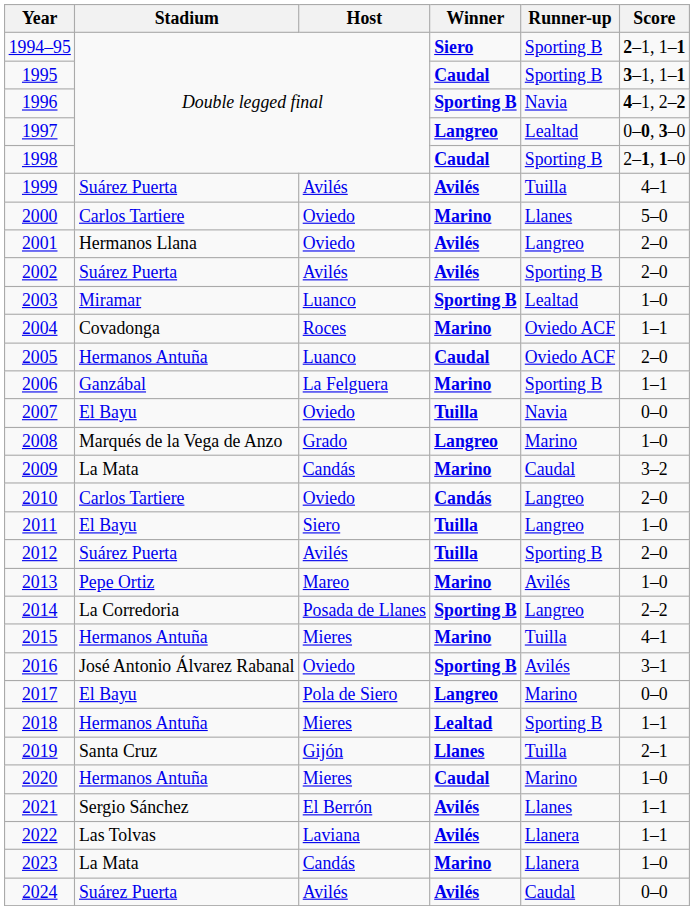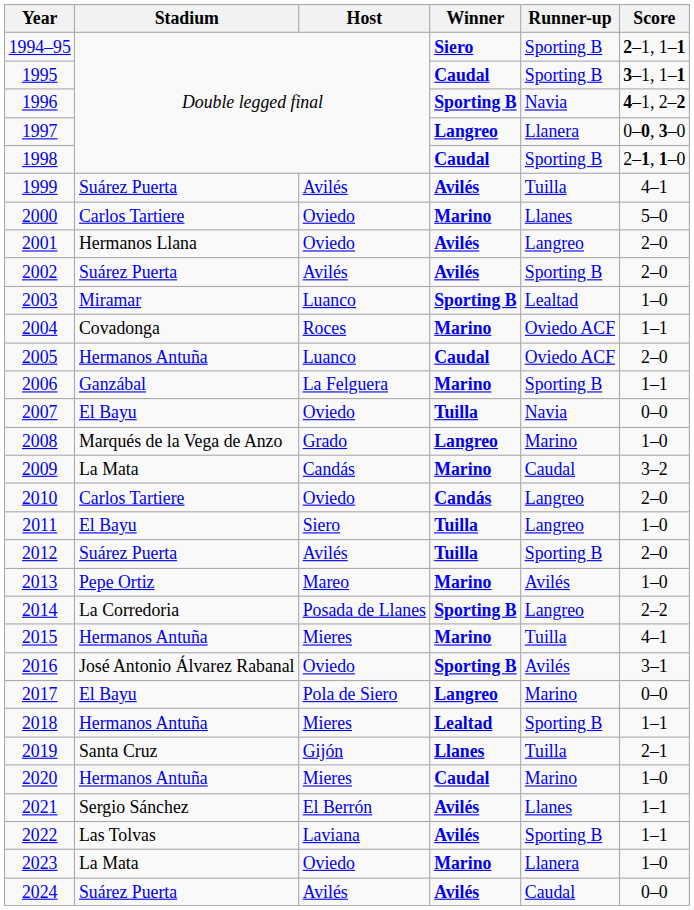 <table class="wikitable">
 <tr>
 <th>Year</th>
 <th>Stadium</th>
 <th>Host</th>
 <th>Winner</th>
 <th>Runner-up</th>
 <th>Score</th>
 </tr>
 <tr>
 <td align="center"><a href='#'>1994–95</a></td>
 <td colspan="2" rowspan="5" align=center><em>Double legged final</em></td>
 <td><strong><a href='#'>Siero</a></strong></td>
 <td><a href='#'>Sporting B</a></td>
 <td align="center"><strong>2</strong>–1, 1–<strong>1</strong></td>
 </tr>
 <tr>
 <td align="center"><a href='#'>1995</a></td>
 <td><strong><a href='#'>Caudal</a></strong></td>
 <td><a href='#'>Sporting B</a></td>
 <td align="center"><strong>3</strong>–1, 1–<strong>1</strong></td>
 </tr>
 <tr>
 <td align="center"><a href='#'>1996</a></td>
 <td><strong><a href='#'>Sporting B</a></strong></td>
 <td><a href='#'>Navia</a></td>
 <td align="center"><strong>4</strong>–1, 2–<strong>2</strong></td>
 </tr>
 <tr>
 <td align="center"><a href='#'>1997</a></td>
 <td><strong><a href='#'>Langreo</a></strong></td>
-<td><a href='#'>Lealtad</a></td>
+<td><a href='#'>Llanera</a></td>
 <td align="center">0–<strong>0</strong>, <strong>3</strong>–0</td>
 </tr>
 <tr>
 <td align="center"><a href='#'>1998</a></td>
 <td><strong><a href='#'>Caudal</a></strong></td>
 <td><a href='#'>Sporting B</a></td>
 <td align="center">2–<strong>1</strong>, <strong>1</strong>–0</td>
 </tr>
 <tr>
 <td align="center"><a href='#'>1999</a></td>
 <td><a href='#'>Suárez Puerta</a></td>
 <td><a href='#'>Avilés</a></td>
 <td><strong><a href='#'>Avilés</a></strong></td>
 <td><a href='#'>Tuilla</a></td>
 <td align="center">4–1</td>
 </tr>
 <tr>
 <td align="center"><a href='#'>2000</a></td>
 <td><a href='#'>Carlos Tartiere</a></td>
 <td><a href='#'>Oviedo</a></td>
 <td><strong><a href='#'>Marino</a></strong></td>
 <td><a href='#'>Llanes</a></td>
 <td align="center">5–0</td>
 </tr>
 <tr>
 <td align="center"><a href='#'>2001</a></td>
 <td>Hermanos Llana</td>
 <td><a href='#'>Oviedo</a></td>
 <td><strong><a href='#'>Avilés</a></strong></td>
 <td><a href='#'>Langreo</a></td>
 <td align="center">2–0</td>
 </tr>
 <tr>
 <td align="center"><a href='#'>2002</a></td>
 <td><a href='#'>Suárez Puerta</a></td>
 <td><a href='#'>Avilés</a></td>
 <td><strong><a href='#'>Avilés</a></strong></td>
 <td><a href='#'>Sporting B</a></td>
 <td align="center">2–0</td>
 </tr>
 <tr>
 <td align="center"><a href='#'>2003</a></td>
 <td><a href='#'>Miramar</a></td>
 <td><a href='#'>Luanco</a></td>
 <td><strong><a href='#'>Sporting B</a></strong></td>
 <td><a href='#'>Lealtad</a></td>
 <td align="center">1–0</td>
 </tr>
 <tr>
 <td align="center"><a href='#'>2004</a></td>
 <td>Covadonga</td>
 <td><a href='#'>Roces</a></td>
 <td><strong><a href='#'>Marino</a></strong></td>
 <td><a href='#'>Oviedo ACF</a></td>
 <td align="center">1–1 </td>
 </tr>
 <tr>
 <td align="center"><a href='#'>2005</a></td>
 <td><a href='#'>Hermanos Antuña</a></td>
 <td><a href='#'>Luanco</a></td>
 <td><strong><a href='#'>Caudal</a></strong></td>
 <td><a href='#'>Oviedo ACF</a></td>
 <td align="center">2–0</td>
 </tr>
 <tr>
 <td align="center"><a href='#'>2006</a></td>
 <td><a href='#'>Ganzábal</a></td>
 <td><a href='#'>La Felguera</a></td>
 <td><strong><a href='#'>Marino</a></strong></td>
 <td><a href='#'>Sporting B</a></td>
 <td align="center">1–1 </td>
 </tr>
 <tr>
 <td align="center"><a href='#'>2007</a></td>
 <td><a href='#'>El Bayu</a></td>
 <td><a href='#'>Oviedo</a></td>
 <td><strong><a href='#'>Tuilla</a></strong></td>
 <td><a href='#'>Navia</a></td>
 <td align="center">0–0 </td>
 </tr>
 <tr>
 <td align="center"><a href='#'>2008</a></td>
 <td>Marqués de la Vega de Anzo</td>
 <td><a href='#'>Grado</a></td>
 <td><strong><a href='#'>Langreo</a></strong></td>
 <td><a href='#'>Marino</a></td>
 <td align="center">1–0</td>
 </tr>
 <tr>
 <td align="center"><a href='#'>2009</a></td>
 <td>La Mata</td>
 <td><a href='#'>Candás</a></td>
 <td><strong><a href='#'>Marino</a></strong></td>
 <td><a href='#'>Caudal</a></td>
 <td align="center">3–2</td>
 </tr>
 <tr>
 <td align="center"><a href='#'>2010</a></td>
 <td><a href='#'>Carlos Tartiere</a></td>
 <td><a href='#'>Oviedo</a></td>
 <td><strong><a href='#'>Candás</a></strong></td>
 <td><a href='#'>Langreo</a></td>
 <td align="center">2–0</td>
 </tr>
 <tr>
 <td align="center"><a href='#'>2011</a></td>
 <td><a href='#'>El Bayu</a></td>
 <td><a href='#'>Siero</a></td>
 <td><strong><a href='#'>Tuilla</a></strong></td>
 <td><a href='#'>Langreo</a></td>
 <td align="center">1–0</td>
 </tr>
 <tr>
 <td align="center"><a href='#'>2012</a></td>
 <td><a href='#'>Suárez Puerta</a></td>
 <td><a href='#'>Avilés</a></td>
 <td><strong><a href='#'>Tuilla</a></strong></td>
 <td><a href='#'>Sporting B</a></td>
 <td align="center">2–0</td>
 </tr>
 <tr>
 <td align="center"><a href='#'>2013</a></td>
 <td><a href='#'>Pepe Ortiz</a></td>
 <td><a href='#'>Mareo</a></td>
 <td><strong><a href='#'>Marino</a></strong></td>
 <td><a href='#'>Avilés</a></td>
 <td align="center">1–0</td>
 </tr>
 <tr>
 <td align="center"><a href='#'>2014</a></td>
 <td>La Corredoria</td>
 <td><a href='#'>Posada de Llanes</a></td>
 <td><strong><a href='#'>Sporting B</a></strong></td>
 <td><a href='#'>Langreo</a></td>
 <td align="center">2–2 </td>
 </tr>
 <tr>
 <td align="center"><a href='#'>2015</a></td>
 <td><a href='#'>Hermanos Antuña</a></td>
 <td><a href='#'>Mieres</a></td>
 <td><strong><a href='#'>Marino</a></strong></td>
 <td><a href='#'>Tuilla</a></td>
 <td align="center">4–1</td>
 </tr>
 <tr>
 <td align="center"><a href='#'>2016</a></td>
 <td>José Antonio Álvarez Rabanal</td>
 <td><a href='#'>Oviedo</a></td>
 <td><strong><a href='#'>Sporting B</a></strong></td>
 <td><a href='#'>Avilés</a></td>
 <td align=center>3–1</td>
 </tr>
 <tr>
 <td align="center"><a href='#'>2017</a></td>
 <td><a href='#'>El Bayu</a></td>
 <td><a href='#'>Pola de Siero</a></td>
 <td><strong><a href='#'>Langreo</a></strong></td>
 <td><a href='#'>Marino</a></td>
 <td align="center">0–0 </td>
 </tr>
 <tr>
 <td align="center"><a href='#'>2018</a></td>
 <td><a href='#'>Hermanos Antuña</a></td>
 <td><a href='#'>Mieres</a></td>
 <td><strong><a href='#'>Lealtad</a></strong></td>
 <td><a href='#'>Sporting B</a></td>
 <td align="center">1–1 </td>
 </tr>
 <tr>
 <td align="center"><a href='#'>2019</a></td>
 <td>Santa Cruz</td>
 <td><a href='#'>Gijón</a></td>
 <td><strong><a href='#'>Llanes</a></strong></td>
 <td><a href='#'>Tuilla</a></td>
 <td align="center">2–1</td>
 </tr>
 <tr>
 <td align="center"><a href='#'>2020</a></td>
 <td><a href='#'>Hermanos Antuña</a></td>
 <td><a href='#'>Mieres</a></td>
 <td><strong><a href='#'>Caudal</a></strong></td>
 <td><a href='#'>Marino</a></td>
 <td align="center">1–0</td>
 </tr>
 <tr>
 <td align="center"><a href='#'>2021</a></td>
 <td>Sergio Sánchez</td>
 <td><a href='#'>El Berrón</a></td>
 <td><strong><a href='#'>Avilés</a></strong></td>
 <td><a href='#'>Llanes</a></td>
 <td align="center">1–1 </td>
 </tr>
 <tr>
 <td align="center"><a href='#'>2022</a></td>
 <td>Las Tolvas</td>
 <td><a href='#'>Laviana</a></td>
 <td><strong><a href='#'>Avilés</a></strong></td>
-<td><a href='#'>Llanera</a></td>
+<td><a href='#'>Sporting B</a></td>
 <td align="center">1–1 </td>
 </tr>
 <tr>
 <td align="center"><a href='#'>2023</a></td>
 <td>La Mata</td>
-<td><a href='#'>Candás</a></td>
+<td><a href='#'>Oviedo</a></td>
 <td><strong><a href='#'>Marino</a></strong></td>
 <td><a href='#'>Llanera</a></td>
 <td align="center">1–0</td>
 </tr>
 <tr>
 <td align="center"><a href='#'>2024</a></td>
 <td><a href='#'>Suárez Puerta</a></td>
 <td><a href='#'>Avilés</a></td>
 <td><strong><a href='#'>Avilés</a></strong></td>
 <td><a href='#'>Caudal</a></td>
 <td align="center">0–0 </td>
 </tr>
 <tr>
 </tr>
 </table>
